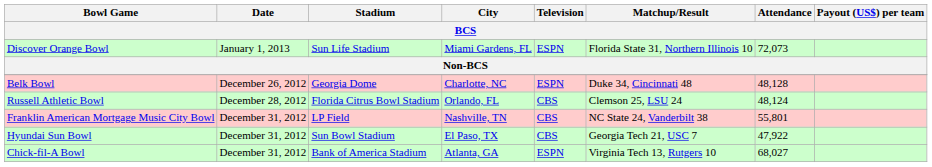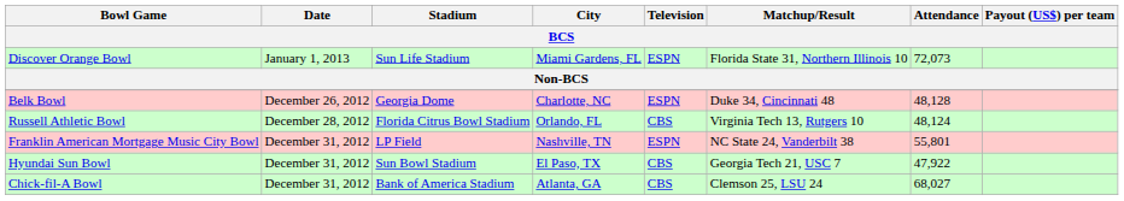 <table class="wikitable">
 <tr>
 <th>Bowl Game</th>
 <th>Date</th>
 <th>Stadium</th>
 <th>City</th>
 <th>Television</th>
 <th>Matchup/Result</th>
 <th>Attendance</th>
 <th>Payout (<a href='#'>US$</a>) per team</th>
 </tr>
 <tr>
 <th colspan=8><a href='#'>BCS</a></th>
 </tr>
 <tr bgcolor=#ccffcc>
 <td><a href='#'>Discover Orange Bowl</a></td>
 <td>January 1, 2013</td>
 <td><a href='#'>Sun Life Stadium</a></td>
 <td><a href='#'>Miami Gardens, FL</a></td>
 <td><a href='#'>ESPN</a></td>
 <td>Florida State 31, <a href='#'>Northern Illinois</a> 10</td>
 <td>72,073</td>
 <td></td>
 </tr>
 <tr>
 <th colspan=8>Non-BCS</th>
 </tr>
 <tr>
 </tr>
 <tr bgcolor=#ffcccc>
 <td><a href='#'>Belk Bowl</a></td>
 <td>December 26, 2012</td>
 <td><a href='#'>Georgia Dome</a></td>
 <td><a href='#'>Charlotte, NC</a></td>
 <td><a href='#'>ESPN</a></td>
 <td>Duke 34, <a href='#'>Cincinnati</a> 48</td>
 <td>48,128</td>
 <td></td>
 </tr>
 <tr bgcolor=#ccffcc>
 <td><a href='#'>Russell Athletic Bowl</a></td>
 <td>December 28, 2012</td>
 <td><a href='#'>Florida Citrus Bowl Stadium</a></td>
 <td><a href='#'>Orlando, FL</a></td>
 <td><a href='#'>CBS</a></td>
-<td>Clemson 25, <a href='#'>LSU</a> 24</td>
+<td>Virginia Tech 13, <a href='#'>Rutgers</a> 10</td>
 <td>48,124</td>
 <td></td>
 </tr>
 <tr bgcolor=#ffcccc>
 <td><a href='#'>Franklin American Mortgage Music City Bowl</a></td>
 <td>December 31, 2012</td>
 <td><a href='#'>LP Field</a></td>
 <td><a href='#'>Nashville, TN</a></td>
-<td><a href='#'>CBS</a></td>
+<td><a href='#'>ESPN</a></td>
 <td>NC State 24, <a href='#'>Vanderbilt</a> 38</td>
 <td>55,801</td>
 <td></td>
 </tr>
 <tr bgcolor=#ccffcc>
 <td><a href='#'>Hyundai Sun Bowl</a></td>
 <td>December 31, 2012</td>
 <td><a href='#'>Sun Bowl Stadium</a></td>
 <td><a href='#'>El Paso, TX</a></td>
 <td><a href='#'>CBS</a></td>
 <td>Georgia Tech 21, <a href='#'>USC</a> 7</td>
 <td>47,922</td>
 <td></td>
 </tr>
 <tr bgcolor=#ccffcc>
 <td><a href='#'>Chick-fil-A Bowl</a></td>
 <td>December 31, 2012</td>
 <td><a href='#'>Bank of America Stadium</a></td>
 <td><a href='#'>Atlanta, GA</a></td>
-<td><a href='#'>ESPN</a></td>
-<td>Virginia Tech 13, <a href='#'>Rutgers</a> 10</td>
+<td><a href='#'>CBS</a></td>
+<td>Clemson 25, <a href='#'>LSU</a> 24</td>
 <td>68,027</td>
 <td></td>
 </tr>
 </table>
